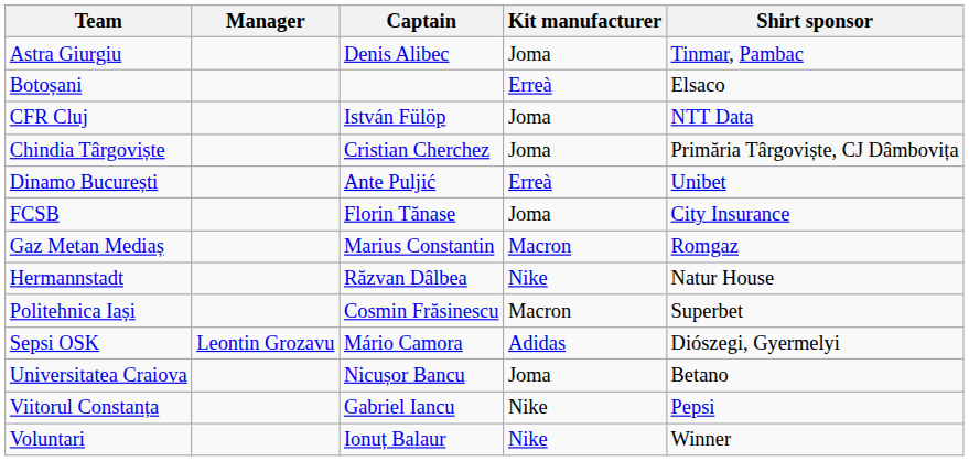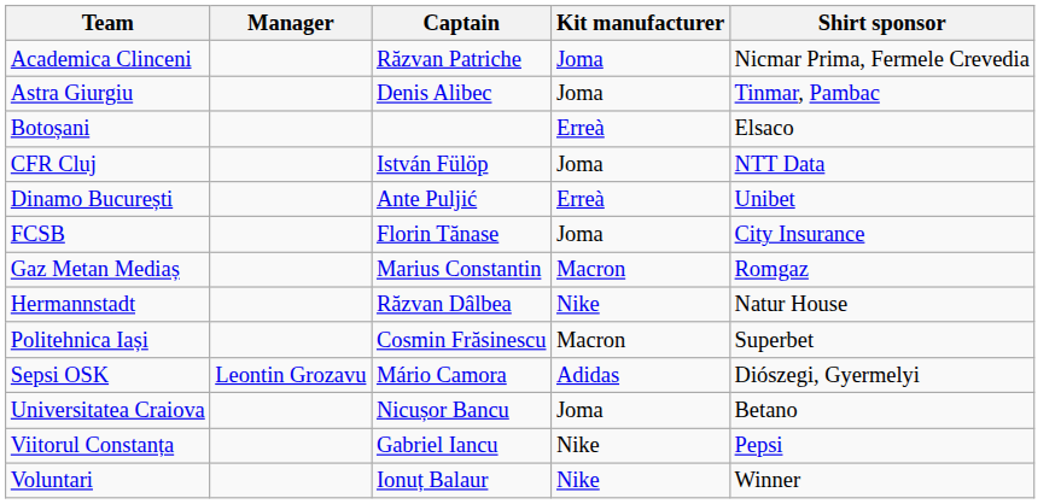 <table class="wikitable sortable">
 <tr>
 <th>Team</th>
 <th>Manager</th>
 <th>Captain</th>
 <th>Kit manufacturer</th>
 <th>Shirt sponsor</th>
+</tr>
+<tr>
+<td><a href='#'>Academica Clinceni</a></td>
+<td> </td>
+<td> <a href='#'>Răzvan Patriche</a></td>
+<td><a href='#'>Joma</a></td>
+<td>Nicmar Prima, Fermele Crevedia</td>
 </tr>
 <tr>
 <td><a href='#'>Astra Giurgiu</a></td>
 <td> </td>
 <td> <a href='#'>Denis Alibec</a></td>
 <td>Joma</td>
 <td><a href='#'>Tinmar</a>, <a href='#'>Pambac</a></td>
 </tr>
 <tr>
 <td><a href='#'>Botoșani</a></td>
 <td> </td>
 <td> </td>
 <td><a href='#'>Erreà</a></td>
 <td>Elsaco</td>
 </tr>
 <tr>
 <td><a href='#'>CFR Cluj</a></td>
 <td> </td>
 <td> <a href='#'>István Fülöp</a></td>
 <td>Joma</td>
 <td><a href='#'>NTT Data</a></td>
-</tr>
-<tr>
-<td><a href='#'>Chindia Târgoviște</a></td>
-<td> </td>
-<td> <a href='#'>Cristian Cherchez</a></td>
-<td>Joma</td>
-<td>Primăria Târgoviște, CJ Dâmbovița</td>
 </tr>
 <tr>
 <td><a href='#'>Dinamo București</a></td>
 <td> </td>
 <td> <a href='#'>Ante Puljić</a></td>
 <td><a href='#'>Erreà</a></td>
 <td><a href='#'>Unibet</a></td>
 </tr>
 <tr>
 <td><a href='#'>FCSB</a></td>
 <td> </td>
 <td> <a href='#'>Florin Tănase</a></td>
 <td>Joma</td>
 <td><a href='#'>City Insurance</a></td>
 </tr>
 <tr>
 <td><a href='#'>Gaz Metan Mediaș</a></td>
 <td> </td>
 <td> <a href='#'>Marius Constantin</a></td>
 <td><a href='#'>Macron</a></td>
 <td><a href='#'>Romgaz</a></td>
 </tr>
 <tr>
 <td><a href='#'>Hermannstadt</a></td>
 <td> </td>
 <td> <a href='#'>Răzvan Dâlbea</a></td>
 <td><a href='#'>Nike</a></td>
 <td>Natur House</td>
 </tr>
 <tr>
 <td><a href='#'>Politehnica Iași</a></td>
 <td> </td>
 <td> <a href='#'>Cosmin Frăsinescu</a></td>
 <td>Macron</td>
 <td>Superbet</td>
 </tr>
 <tr>
 <td><a href='#'>Sepsi OSK</a></td>
 <td> <a href='#'>Leontin Grozavu</a></td>
 <td> <a href='#'>Mário Camora</a></td>
 <td><a href='#'>Adidas</a></td>
 <td>Diószegi, Gyermelyi</td>
 </tr>
 <tr>
 <td><a href='#'>Universitatea Craiova</a></td>
 <td>  </td>
 <td> <a href='#'>Nicușor Bancu</a></td>
 <td>Joma</td>
 <td>Betano</td>
 </tr>
 <tr>
 <td><a href='#'>Viitorul Constanța</a></td>
 <td> </td>
 <td> <a href='#'>Gabriel Iancu</a></td>
 <td>Nike</td>
 <td><a href='#'>Pepsi</a></td>
 </tr>
 <tr>
 <td><a href='#'>Voluntari</a></td>
 <td> </td>
 <td> <a href='#'>Ionuț Balaur</a></td>
 <td><a href='#'>Nike</a></td>
 <td>Winner</td>
 </tr>
 </table>
